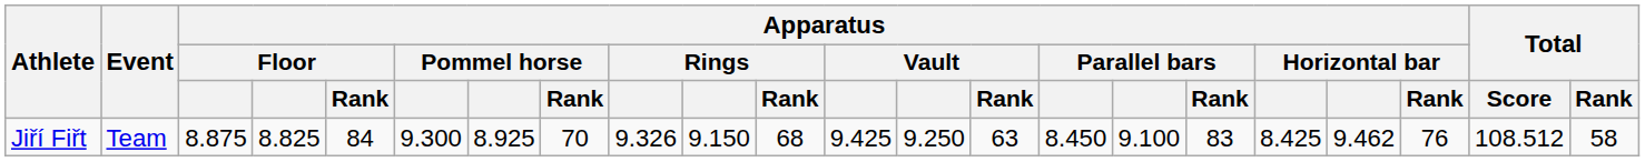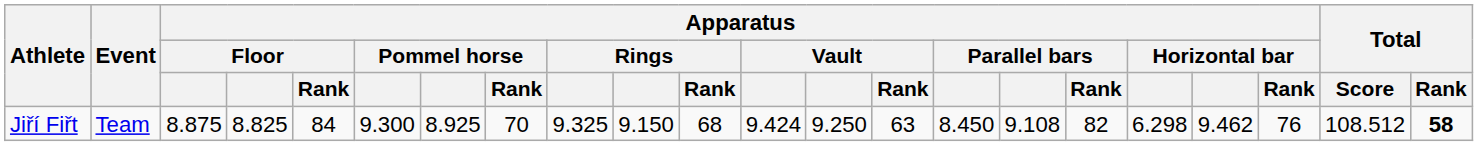 <table class=wikitable style=font-size:90%;text-align:center>
 <tr>
 <th rowspan=3>Athlete</th>
 <th rowspan=3>Event</th>
 <th colspan=18>Apparatus</th>
 <th colspan=2 rowspan=2>Total</th>
 </tr>
 <tr style=font-size:95%>
 <th colspan=3>Floor</th>
 <th colspan=3>Pommel horse</th>
 <th colspan=3>Rings</th>
 <th colspan=3>Vault</th>
 <th colspan=3>Parallel bars</th>
 <th colspan=3>Horizontal bar</th>
 </tr>
 <tr style=font-size:95%>
 <th></th>
 <th></th>
 <th>Rank</th>
 <th></th>
 <th></th>
 <th>Rank</th>
 <th></th>
 <th></th>
 <th>Rank</th>
 <th></th>
 <th></th>
 <th>Rank</th>
 <th></th>
 <th></th>
 <th>Rank</th>
 <th></th>
 <th></th>
 <th>Rank</th>
 <th>Score</th>
 <th>Rank</th>
 </tr>
 <tr>
 <td align=left><a href='#'>Jiří Fiřt</a></td>
 <td align=left rowspan=8><a href='#'>Team</a></td>
 <td>8.875</td>
 <td>8.825</td>
 <td>84</td>
 <td>9.300</td>
 <td>8.925</td>
 <td>70</td>
-<td>9.326</td>
+<td>9.325</td>
 <td>9.150</td>
 <td>68</td>
-<td>9.425</td>
+<td>9.424</td>
 <td>9.250</td>
 <td>63</td>
 <td>8.450</td>
-<td>9.100</td>
-<td>83</td>
-<td>8.425</td>
+<td>9.108</td>
+<td>82</td>
+<td>6.298</td>
 <td>9.462</td>
 <td>76</td>
 <td>108.512</td>
-<td>58</td>
+<td><strong>58</strong></td>
 </tr>
 </table>
